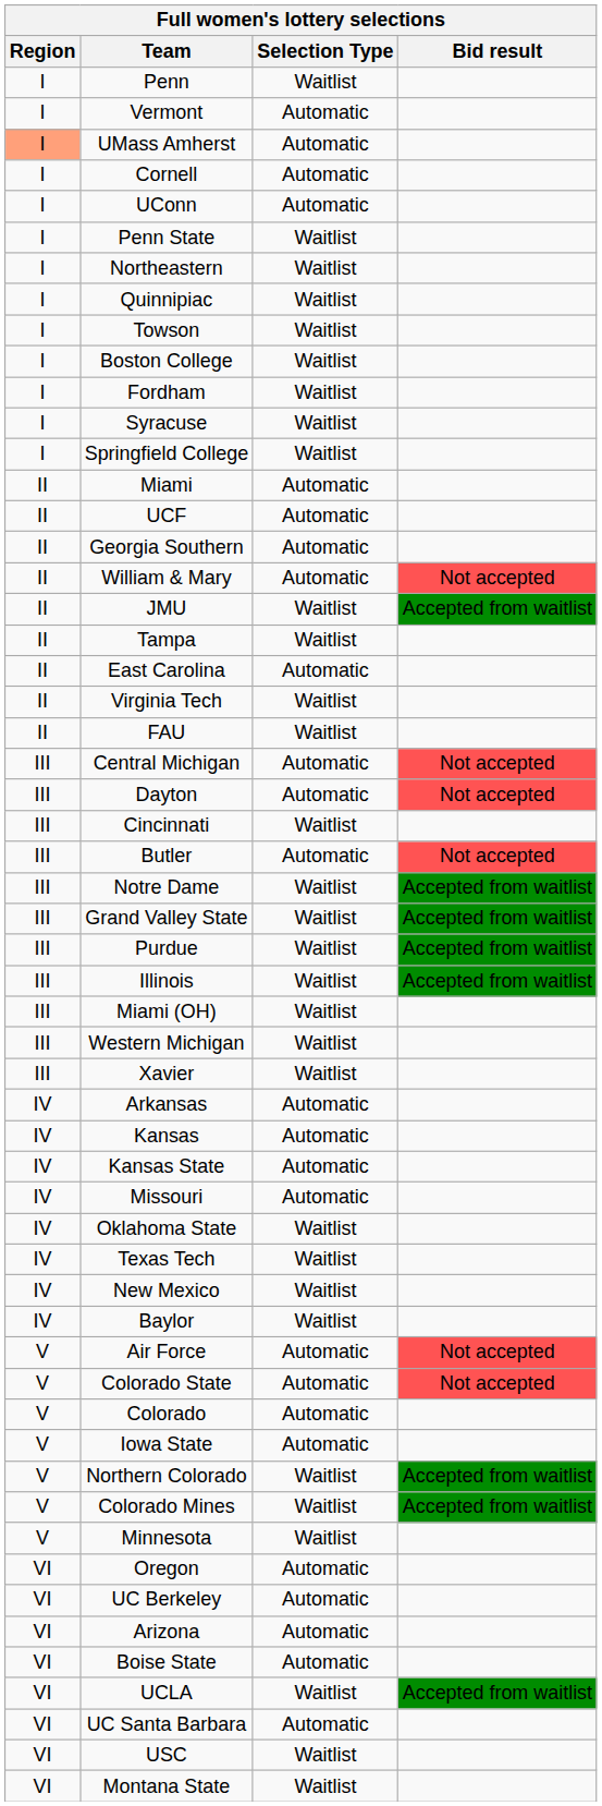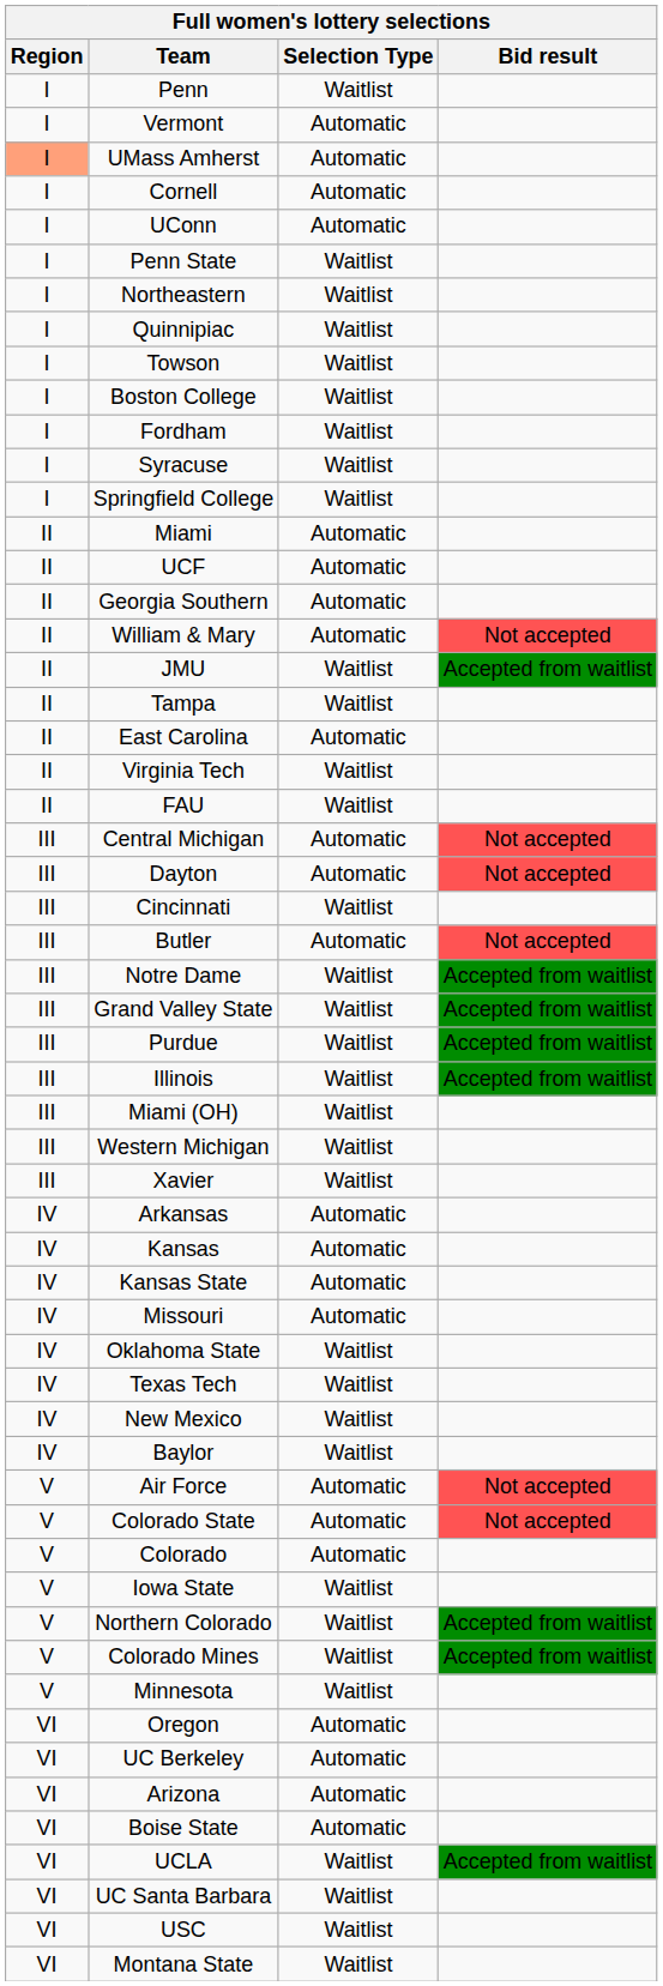 <table class="wikitable sortable mw-collapsible mw-collapsed" style="text-align:center">
 <tr>
 <th colspan="4">Full women's lottery selections</th>
 </tr>
 <tr>
 <th>Region</th>
 <th>Team</th>
 <th>Selection Type</th>
 <th>Bid result</th>
 </tr>
 <tr>
 <td>I</td>
 <td>Penn</td>
 <td>Waitlist</td>
 <td></td>
 </tr>
 <tr>
 <td>I</td>
 <td>Vermont</td>
 <td>Automatic</td>
 <td></td>
 </tr>
 <tr>
 <td style="background: lightsalmon;">I</td>
 <td>UMass Amherst</td>
 <td>Automatic</td>
 <td></td>
 </tr>
 <tr>
 <td>I</td>
 <td>Cornell</td>
 <td>Automatic</td>
 <td></td>
 </tr>
 <tr>
 <td>I</td>
 <td>UConn</td>
 <td>Automatic</td>
 <td></td>
 </tr>
 <tr>
 <td>I</td>
 <td>Penn State</td>
 <td>Waitlist</td>
 <td></td>
 </tr>
 <tr>
 <td>I</td>
 <td>Northeastern</td>
 <td>Waitlist</td>
 <td></td>
 </tr>
 <tr>
 <td>I</td>
 <td>Quinnipiac</td>
 <td>Waitlist</td>
 <td></td>
 </tr>
 <tr>
 <td>I</td>
 <td>Towson</td>
 <td>Waitlist</td>
 <td></td>
 </tr>
 <tr>
 <td>I</td>
 <td>Boston College</td>
 <td>Waitlist</td>
 <td></td>
 </tr>
 <tr>
 <td>I</td>
 <td>Fordham</td>
 <td>Waitlist</td>
 <td></td>
 </tr>
 <tr>
 <td>I</td>
 <td>Syracuse</td>
 <td>Waitlist</td>
 <td></td>
 </tr>
 <tr>
 <td>I</td>
 <td>Springfield College</td>
 <td>Waitlist</td>
 <td></td>
 </tr>
 <tr>
 <td>II</td>
 <td>Miami</td>
 <td>Automatic</td>
 <td></td>
 </tr>
 <tr>
 <td>II</td>
 <td>UCF</td>
 <td>Automatic</td>
 <td></td>
 </tr>
 <tr>
 <td>II</td>
 <td>Georgia Southern</td>
 <td>Automatic</td>
 <td></td>
 </tr>
 <tr>
 <td>II</td>
 <td>William & Mary</td>
 <td>Automatic</td>
 <td bgcolor=ff5353>Not accepted</td>
 </tr>
 <tr>
 <td>II</td>
 <td>JMU</td>
 <td>Waitlist</td>
 <td bgcolor=008c00>Accepted from waitlist</td>
 </tr>
 <tr>
 <td>II</td>
 <td>Tampa</td>
 <td>Waitlist</td>
 <td></td>
 </tr>
 <tr>
 <td>II</td>
 <td>East Carolina</td>
 <td>Automatic</td>
 <td></td>
 </tr>
 <tr>
 <td>II</td>
 <td>Virginia Tech</td>
 <td>Waitlist</td>
 <td></td>
 </tr>
 <tr>
 <td>II</td>
 <td>FAU</td>
 <td>Waitlist</td>
 <td></td>
 </tr>
 <tr>
 <td>III</td>
 <td>Central Michigan</td>
 <td>Automatic</td>
 <td bgcolor=ff5353>Not accepted</td>
 </tr>
 <tr>
 <td>III</td>
 <td>Dayton</td>
 <td>Automatic</td>
 <td bgcolor=ff5353>Not accepted</td>
 </tr>
 <tr>
 <td>III</td>
 <td>Cincinnati</td>
 <td>Waitlist</td>
 <td></td>
 </tr>
 <tr>
 <td>III</td>
 <td>Butler</td>
 <td>Automatic</td>
 <td bgcolor=ff5353>Not accepted</td>
 </tr>
 <tr>
 <td>III</td>
 <td>Notre Dame</td>
 <td>Waitlist</td>
 <td bgcolor=008c00>Accepted from waitlist</td>
 </tr>
 <tr>
 <td>III</td>
 <td>Grand Valley State</td>
 <td>Waitlist</td>
 <td bgcolor=008c00>Accepted from waitlist</td>
 </tr>
 <tr>
 <td>III</td>
 <td>Purdue</td>
 <td>Waitlist</td>
 <td bgcolor=008c00>Accepted from waitlist</td>
 </tr>
 <tr>
 <td>III</td>
 <td>Illinois</td>
 <td>Waitlist</td>
 <td bgcolor=008c00>Accepted from waitlist</td>
 </tr>
 <tr>
 <td>III</td>
 <td>Miami (OH)</td>
 <td>Waitlist</td>
 <td></td>
 </tr>
 <tr>
 <td>III</td>
 <td>Western Michigan</td>
 <td>Waitlist</td>
 <td></td>
 </tr>
 <tr>
 <td>III</td>
 <td>Xavier</td>
 <td>Waitlist</td>
 <td></td>
 </tr>
 <tr>
 <td>IV</td>
 <td>Arkansas</td>
 <td>Automatic</td>
 <td></td>
 </tr>
 <tr>
 <td>IV</td>
 <td>Kansas</td>
 <td>Automatic</td>
 <td></td>
 </tr>
 <tr>
 <td>IV</td>
 <td>Kansas State</td>
 <td>Automatic</td>
 <td></td>
 </tr>
 <tr>
 <td>IV</td>
 <td>Missouri</td>
 <td>Automatic</td>
 <td></td>
 </tr>
 <tr>
 <td>IV</td>
 <td>Oklahoma State</td>
 <td>Waitlist</td>
 <td></td>
 </tr>
 <tr>
 <td>IV</td>
 <td>Texas Tech</td>
 <td>Waitlist</td>
 <td></td>
 </tr>
 <tr>
 <td>IV</td>
 <td>New Mexico</td>
 <td>Waitlist</td>
 <td></td>
 </tr>
 <tr>
 <td>IV</td>
 <td>Baylor</td>
 <td>Waitlist</td>
 <td></td>
 </tr>
 <tr>
 <td>V</td>
 <td>Air Force</td>
 <td>Automatic</td>
 <td bgcolor=ff5353>Not accepted</td>
 </tr>
 <tr>
 <td>V</td>
 <td>Colorado State</td>
 <td>Automatic</td>
 <td bgcolor=ff5353>Not accepted</td>
 </tr>
 <tr>
 <td>V</td>
 <td>Colorado</td>
 <td>Automatic</td>
 <td></td>
 </tr>
 <tr>
 <td>V</td>
 <td>Iowa State</td>
-<td>Automatic</td>
+<td>Waitlist</td>
 <td></td>
 </tr>
 <tr>
 <td>V</td>
 <td>Northern Colorado</td>
 <td>Waitlist</td>
 <td bgcolor=008c00>Accepted from waitlist</td>
 </tr>
 <tr>
 <td>V</td>
 <td>Colorado Mines</td>
 <td>Waitlist</td>
 <td bgcolor=008c00>Accepted from waitlist</td>
 </tr>
 <tr>
 <td>V</td>
 <td>Minnesota</td>
 <td>Waitlist</td>
 <td></td>
 </tr>
 <tr>
 <td>VI</td>
 <td>Oregon</td>
 <td>Automatic</td>
 <td></td>
 </tr>
 <tr>
 <td>VI</td>
 <td>UC Berkeley</td>
 <td>Automatic</td>
 <td></td>
 </tr>
 <tr>
 <td>VI</td>
 <td>Arizona</td>
 <td>Automatic</td>
 <td></td>
 </tr>
 <tr>
 <td>VI</td>
 <td>Boise State</td>
 <td>Automatic</td>
 <td></td>
 </tr>
 <tr>
 <td>VI</td>
 <td>UCLA</td>
 <td>Waitlist</td>
 <td bgcolor=008c00>Accepted from waitlist</td>
 </tr>
 <tr>
 <td>VI</td>
 <td>UC Santa Barbara</td>
-<td>Automatic</td>
+<td>Waitlist</td>
 <td></td>
 </tr>
 <tr>
 <td>VI</td>
 <td>USC</td>
 <td>Waitlist</td>
 <td></td>
 </tr>
 <tr>
 <td>VI</td>
 <td>Montana State</td>
 <td>Waitlist</td>
 <td></td>
 </tr>
 </table>
